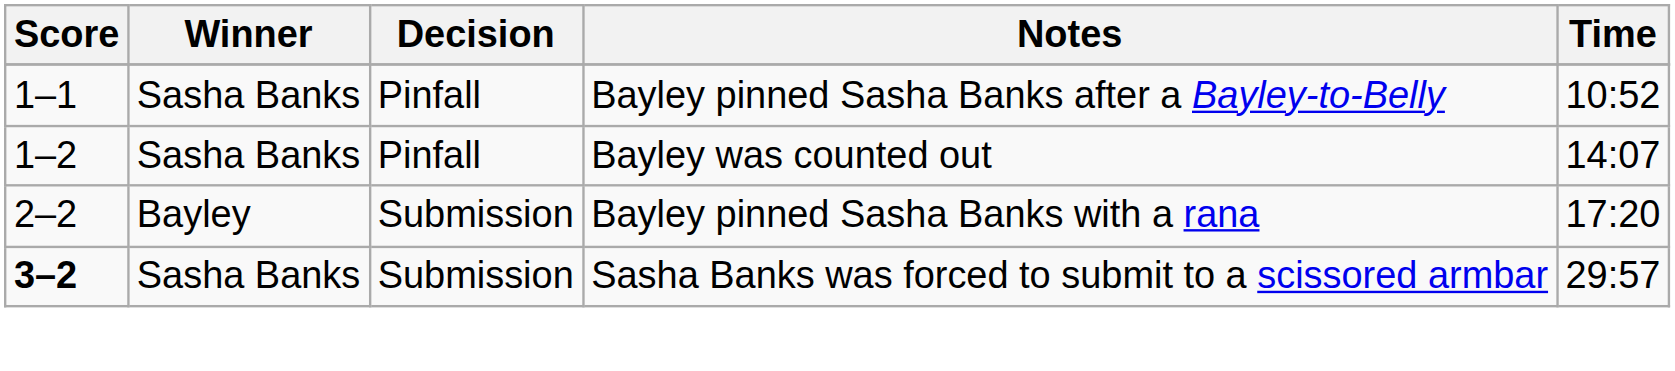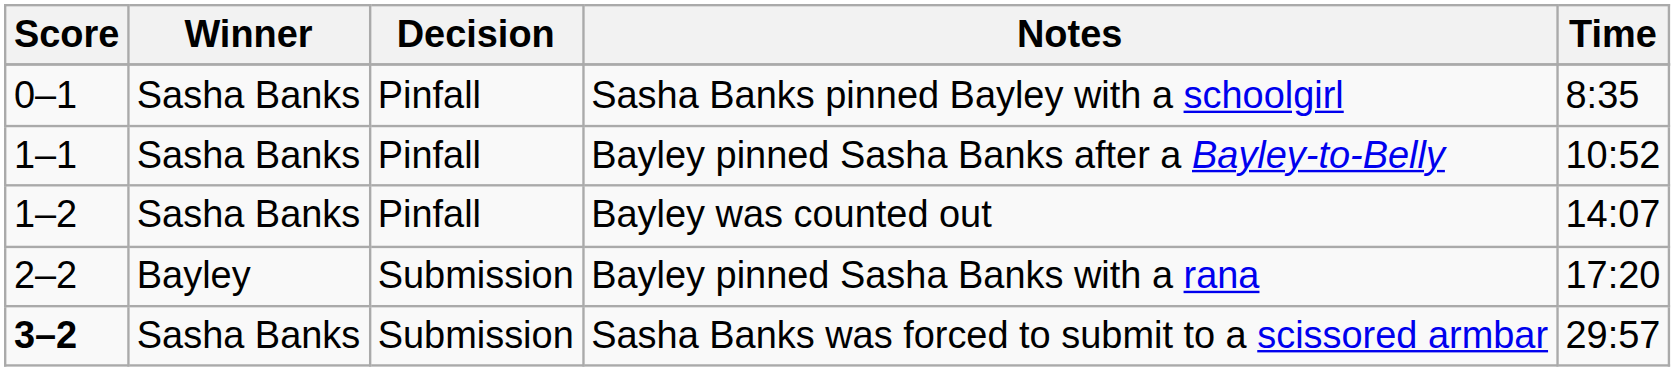 <table style="font-size: 100%" class="wikitable">
 <tr>
 <th><strong>Score</strong></th>
 <th><strong>Winner</strong></th>
 <th><strong>Decision</strong></th>
 <th><strong>Notes</strong></th>
 <th><strong>Time</strong></th>
 </tr>
 <tr>
+</tr>
+<tr>
+<td>0–1</td>
+<td>Sasha Banks</td>
+<td>Pinfall</td>
+<td>Sasha Banks pinned Bayley with a <a href='#'>schoolgirl</a></td>
+<td>8:35</td>
 </tr>
 <tr>
 <td>1–1</td>
 <td>Sasha Banks</td>
 <td>Pinfall</td>
 <td>Bayley pinned Sasha Banks after a <a href='#'><em>Bayley-to-Belly</em></a></td>
 <td>10:52</td>
 </tr>
 <tr>
 <td>1–2</td>
 <td>Sasha Banks</td>
 <td>Pinfall</td>
 <td>Bayley was counted out</td>
 <td>14:07</td>
 </tr>
 <tr>
 <td>2–2</td>
 <td>Bayley</td>
 <td>Submission</td>
 <td>Bayley pinned Sasha Banks with a <a href='#'>rana</a></td>
 <td>17:20</td>
 </tr>
 <tr>
 <td><strong>3–2</strong></td>
 <td>Sasha Banks</td>
 <td>Submission</td>
 <td>Sasha Banks was forced to submit to a <a href='#'>scissored armbar</a></td>
 <td>29:57</td>
 </tr>
 </table>
